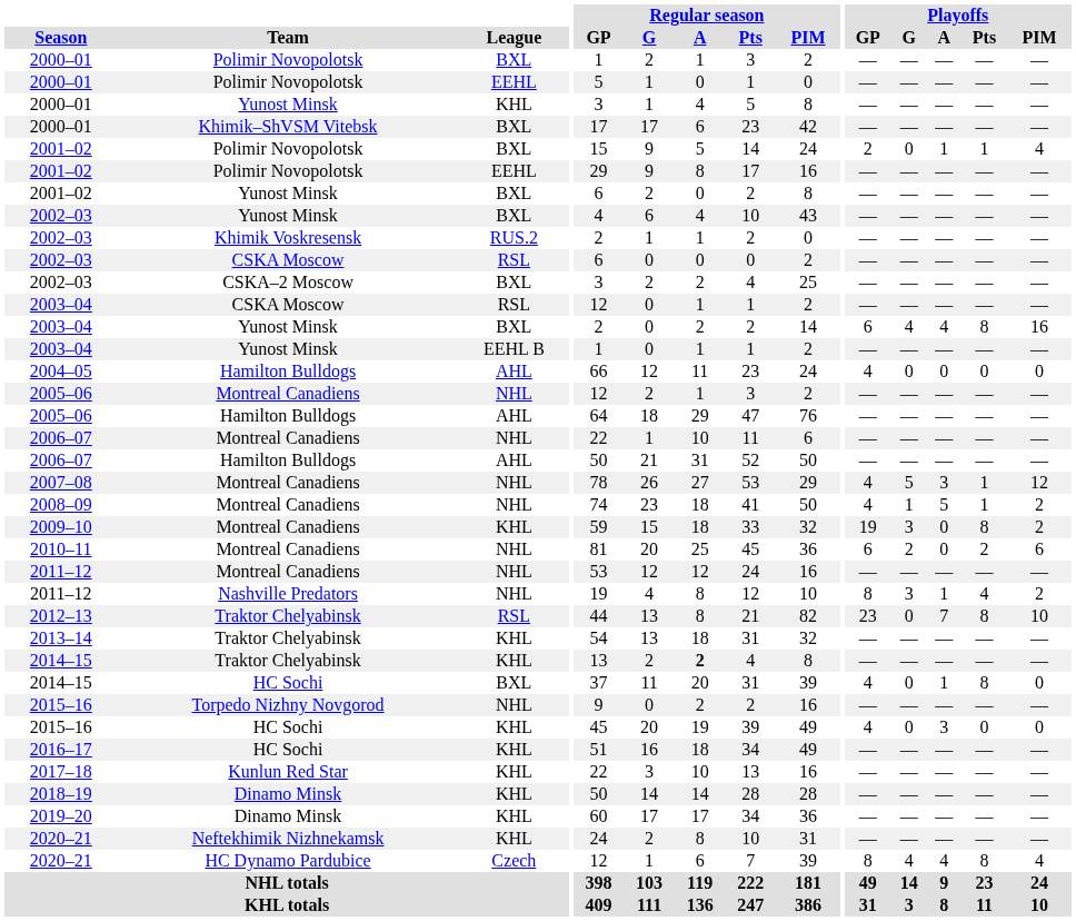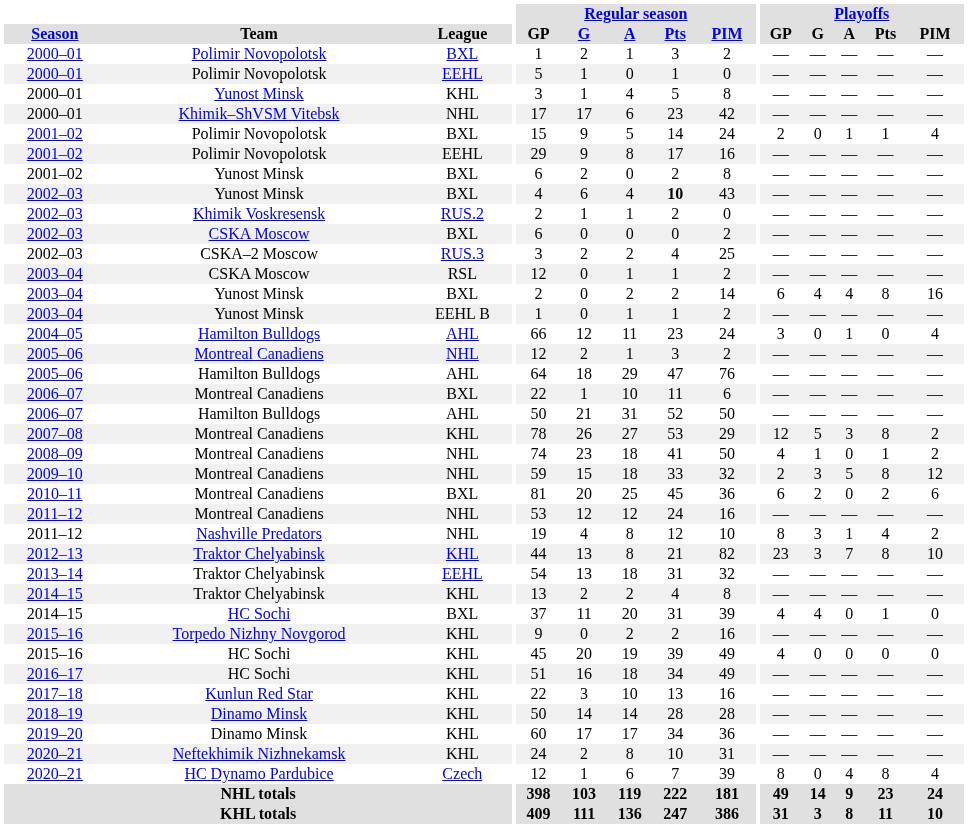 <table border="0" cellpadding="1" cellspacing="0" style="text-align:center; width:60em;">
 <tr style="background:#e0e0e0;">
 <th colspan="3" bgcolor="#ffffff"></th>
 <th rowspan="99" bgcolor="#ffffff"></th>
 <th colspan="5"><a href='#'>Regular season</a></th>
 <th rowspan="99" bgcolor="#ffffff"></th>
 <th colspan="5"><a href='#'>Playoffs</a></th>
 </tr>
 <tr style="background:#e0e0e0;">
 <th><a href='#'>Season</a></th>
 <th>Team</th>
 <th>League</th>
 <th>GP</th>
 <th><a href='#'>G</a></th>
 <th><a href='#'>A</a></th>
 <th><a href='#'>Pts</a></th>
 <th><a href='#'>PIM</a></th>
 <th>GP</th>
 <th>G</th>
 <th>A</th>
 <th>Pts</th>
 <th>PIM</th>
 </tr>
 <tr>
 <td><a href='#'>2000–01</a></td>
 <td><a href='#'>Polimir Novopolotsk</a></td>
 <td><a href='#'>BXL</a></td>
 <td>1</td>
 <td>2</td>
 <td>1</td>
 <td>3</td>
 <td>2</td>
 <td>—</td>
 <td>—</td>
 <td>—</td>
 <td>—</td>
 <td>—</td>
 </tr>
 <tr style="background:#f0f0f0;">
 <td><a href='#'>2000–01</a></td>
 <td>Polimir Novopolotsk</td>
 <td><a href='#'>EEHL</a></td>
 <td>5</td>
 <td>1</td>
 <td>0</td>
 <td>1</td>
 <td>0</td>
 <td>—</td>
 <td>—</td>
 <td>—</td>
 <td>—</td>
 <td>—</td>
 </tr>
 <tr>
 <td>2000–01</td>
 <td><a href='#'>Yunost Minsk</a></td>
 <td>KHL</td>
 <td>3</td>
 <td>1</td>
 <td>4</td>
 <td>5</td>
 <td>8</td>
 <td>—</td>
 <td>—</td>
 <td>—</td>
 <td>—</td>
 <td>—</td>
 </tr>
 <tr style="background:#f0f0f0;">
 <td>2000–01</td>
 <td><a href='#'>Khimik–ShVSM Vitebsk</a></td>
-<td>BXL</td>
+<td>NHL</td>
 <td>17</td>
 <td>17</td>
 <td>6</td>
 <td>23</td>
 <td>42</td>
 <td>—</td>
 <td>—</td>
 <td>—</td>
 <td>—</td>
 <td>—</td>
 </tr>
 <tr>
 <td><a href='#'>2001–02</a></td>
 <td>Polimir Novopolotsk</td>
 <td>BXL</td>
 <td>15</td>
 <td>9</td>
 <td>5</td>
 <td>14</td>
 <td>24</td>
 <td>2</td>
 <td>0</td>
 <td>1</td>
 <td>1</td>
 <td>4</td>
 </tr>
 <tr style="background:#f0f0f0;">
 <td><a href='#'>2001–02</a></td>
 <td>Polimir Novopolotsk</td>
 <td>EEHL</td>
 <td>29</td>
 <td>9</td>
 <td>8</td>
 <td>17</td>
 <td>16</td>
 <td>—</td>
 <td>—</td>
 <td>—</td>
 <td>—</td>
 <td>—</td>
 </tr>
 <tr>
 <td>2001–02</td>
 <td>Yunost Minsk</td>
 <td>BXL</td>
 <td>6</td>
 <td>2</td>
 <td>0</td>
 <td>2</td>
 <td>8</td>
 <td>—</td>
 <td>—</td>
 <td>—</td>
 <td>—</td>
 <td>—</td>
 </tr>
 <tr style="background:#f0f0f0;">
 <td><a href='#'>2002–03</a></td>
 <td>Yunost Minsk</td>
 <td>BXL</td>
 <td>4</td>
 <td>6</td>
 <td>4</td>
-<td>10</td>
+<td><strong>10</strong></td>
 <td>43</td>
 <td>—</td>
 <td>—</td>
 <td>—</td>
 <td>—</td>
 <td>—</td>
 </tr>
 <tr>
 <td><a href='#'>2002–03</a></td>
 <td><a href='#'>Khimik Voskresensk</a></td>
 <td><a href='#'>RUS.2</a></td>
 <td>2</td>
 <td>1</td>
 <td>1</td>
 <td>2</td>
 <td>0</td>
 <td>—</td>
 <td>—</td>
 <td>—</td>
 <td>—</td>
 <td>—</td>
 </tr>
 <tr style="background:#f0f0f0;">
 <td><a href='#'>2002–03</a></td>
 <td><a href='#'>CSKA Moscow</a></td>
-<td><a href='#'>RSL</a></td>
+<td>BXL</td>
 <td>6</td>
 <td>0</td>
 <td>0</td>
 <td>0</td>
 <td>2</td>
 <td>—</td>
 <td>—</td>
 <td>—</td>
 <td>—</td>
 <td>—</td>
 </tr>
 <tr>
 <td>2002–03</td>
 <td>CSKA–2 Moscow</td>
-<td>BXL</td>
+<td><a href='#'>RUS.3</a></td>
 <td>3</td>
 <td>2</td>
 <td>2</td>
 <td>4</td>
 <td>25</td>
 <td>—</td>
 <td>—</td>
 <td>—</td>
 <td>—</td>
 <td>—</td>
 </tr>
 <tr style="background:#f0f0f0;">
 <td><a href='#'>2003–04</a></td>
 <td>CSKA Moscow</td>
 <td>RSL</td>
 <td>12</td>
 <td>0</td>
 <td>1</td>
 <td>1</td>
 <td>2</td>
 <td>—</td>
 <td>—</td>
 <td>—</td>
 <td>—</td>
 <td>—</td>
 </tr>
 <tr>
 <td><a href='#'>2003–04</a></td>
 <td>Yunost Minsk</td>
 <td>BXL</td>
 <td>2</td>
 <td>0</td>
 <td>2</td>
 <td>2</td>
 <td>14</td>
 <td>6</td>
 <td>4</td>
 <td>4</td>
 <td>8</td>
 <td>16</td>
 </tr>
 <tr style="background:#f0f0f0;">
 <td><a href='#'>2003–04</a></td>
 <td>Yunost Minsk</td>
 <td>EEHL B</td>
 <td>1</td>
 <td>0</td>
 <td>1</td>
 <td>1</td>
 <td>2</td>
 <td>—</td>
 <td>—</td>
 <td>—</td>
 <td>—</td>
 <td>—</td>
 </tr>
 <tr>
 <td><a href='#'>2004–05</a></td>
 <td><a href='#'>Hamilton Bulldogs</a></td>
 <td><a href='#'>AHL</a></td>
 <td>66</td>
 <td>12</td>
 <td>11</td>
 <td>23</td>
 <td>24</td>
+<td>3</td>
+<td>0</td>
+<td>1</td>
+<td>0</td>
 <td>4</td>
-<td>0</td>
-<td>0</td>
-<td>0</td>
-<td>0</td>
 </tr>
 <tr style="background:#f0f0f0;">
 <td><a href='#'>2005–06</a></td>
 <td><a href='#'>Montreal Canadiens</a></td>
 <td><a href='#'>NHL</a></td>
 <td>12</td>
 <td>2</td>
 <td>1</td>
 <td>3</td>
 <td>2</td>
 <td>—</td>
 <td>—</td>
 <td>—</td>
 <td>—</td>
 <td>—</td>
 </tr>
 <tr>
 <td><a href='#'>2005–06</a></td>
 <td>Hamilton Bulldogs</td>
 <td>AHL</td>
 <td>64</td>
 <td>18</td>
 <td>29</td>
 <td>47</td>
 <td>76</td>
 <td>—</td>
 <td>—</td>
 <td>—</td>
 <td>—</td>
 <td>—</td>
 </tr>
 <tr style="background:#f0f0f0;">
 <td><a href='#'>2006–07</a></td>
 <td>Montreal Canadiens</td>
-<td>NHL</td>
+<td>BXL</td>
 <td>22</td>
 <td>1</td>
 <td>10</td>
 <td>11</td>
 <td>6</td>
 <td>—</td>
 <td>—</td>
 <td>—</td>
 <td>—</td>
 <td>—</td>
 </tr>
 <tr>
 <td><a href='#'>2006–07</a></td>
 <td>Hamilton Bulldogs</td>
 <td>AHL</td>
 <td>50</td>
 <td>21</td>
 <td>31</td>
 <td>52</td>
 <td>50</td>
 <td>—</td>
 <td>—</td>
 <td>—</td>
 <td>—</td>
 <td>—</td>
 </tr>
 <tr style="background:#f0f0f0;">
 <td><a href='#'>2007–08</a></td>
 <td>Montreal Canadiens</td>
-<td>NHL</td>
+<td>KHL</td>
 <td>78</td>
 <td>26</td>
 <td>27</td>
 <td>53</td>
 <td>29</td>
-<td>4</td>
+<td>12</td>
 <td>5</td>
 <td>3</td>
-<td>1</td>
-<td>12</td>
+<td>8</td>
+<td>2</td>
 </tr>
 <tr>
 <td><a href='#'>2008–09</a></td>
 <td>Montreal Canadiens</td>
 <td>NHL</td>
 <td>74</td>
 <td>23</td>
 <td>18</td>
 <td>41</td>
 <td>50</td>
 <td>4</td>
 <td>1</td>
-<td>5</td>
+<td>0</td>
 <td>1</td>
 <td>2</td>
 </tr>
 <tr style="background:#f0f0f0;">
 <td><a href='#'>2009–10</a></td>
 <td>Montreal Canadiens</td>
-<td>KHL</td>
+<td>NHL</td>
 <td>59</td>
 <td>15</td>
 <td>18</td>
 <td>33</td>
 <td>32</td>
-<td>19</td>
+<td>2</td>
 <td>3</td>
-<td>0</td>
+<td>5</td>
 <td>8</td>
-<td>2</td>
+<td>12</td>
 </tr>
 <tr>
 <td><a href='#'>2010–11</a></td>
 <td>Montreal Canadiens</td>
-<td>NHL</td>
+<td>BXL</td>
 <td>81</td>
 <td>20</td>
 <td>25</td>
 <td>45</td>
 <td>36</td>
 <td>6</td>
 <td>2</td>
 <td>0</td>
 <td>2</td>
 <td>6</td>
 </tr>
 <tr style="background:#f0f0f0;">
 <td><a href='#'>2011–12</a></td>
 <td>Montreal Canadiens</td>
 <td>NHL</td>
 <td>53</td>
 <td>12</td>
 <td>12</td>
 <td>24</td>
 <td>16</td>
 <td>—</td>
 <td>—</td>
 <td>—</td>
 <td>—</td>
 <td>—</td>
 </tr>
 <tr>
 <td>2011–12</td>
 <td><a href='#'>Nashville Predators</a></td>
 <td>NHL</td>
 <td>19</td>
 <td>4</td>
 <td>8</td>
 <td>12</td>
 <td>10</td>
 <td>8</td>
 <td>3</td>
 <td>1</td>
 <td>4</td>
 <td>2</td>
 </tr>
 <tr style="background:#f0f0f0;">
 <td><a href='#'>2012–13</a></td>
 <td><a href='#'>Traktor Chelyabinsk</a></td>
-<td><a href='#'>RSL</a></td>
+<td><a href='#'>KHL</a></td>
 <td>44</td>
 <td>13</td>
 <td>8</td>
 <td>21</td>
 <td>82</td>
 <td>23</td>
-<td>0</td>
+<td>3</td>
 <td>7</td>
 <td>8</td>
 <td>10</td>
 </tr>
 <tr>
 <td><a href='#'>2013–14</a></td>
 <td>Traktor Chelyabinsk</td>
-<td>KHL</td>
+<td><a href='#'>EEHL</a></td>
 <td>54</td>
 <td>13</td>
 <td>18</td>
 <td>31</td>
 <td>32</td>
 <td>—</td>
 <td>—</td>
 <td>—</td>
 <td>—</td>
 <td>—</td>
 </tr>
 <tr style="background:#f0f0f0;">
 <td><a href='#'>2014–15</a></td>
 <td>Traktor Chelyabinsk</td>
 <td>KHL</td>
 <td>13</td>
 <td>2</td>
-<td><strong>2</strong></td>
+<td>2</td>
 <td>4</td>
 <td>8</td>
 <td>—</td>
 <td>—</td>
 <td>—</td>
 <td>—</td>
 <td>—</td>
 </tr>
 <tr>
 <td>2014–15</td>
 <td><a href='#'>HC Sochi</a></td>
 <td>BXL</td>
 <td>37</td>
 <td>11</td>
 <td>20</td>
 <td>31</td>
 <td>39</td>
 <td>4</td>
+<td>4</td>
 <td>0</td>
 <td>1</td>
-<td>8</td>
 <td>0</td>
 </tr>
 <tr style="background:#f0f0f0;">
 <td><a href='#'>2015–16</a></td>
 <td><a href='#'>Torpedo Nizhny Novgorod</a></td>
-<td>NHL</td>
+<td>KHL</td>
 <td>9</td>
 <td>0</td>
 <td>2</td>
 <td>2</td>
 <td>16</td>
 <td>—</td>
 <td>—</td>
 <td>—</td>
 <td>—</td>
 <td>—</td>
 </tr>
 <tr>
 <td>2015–16</td>
 <td>HC Sochi</td>
 <td>KHL</td>
 <td>45</td>
 <td>20</td>
 <td>19</td>
 <td>39</td>
 <td>49</td>
 <td>4</td>
 <td>0</td>
-<td>3</td>
+<td>0</td>
 <td>0</td>
 <td>0</td>
 </tr>
 <tr style="background:#f0f0f0;">
 <td><a href='#'>2016–17</a></td>
 <td>HC Sochi</td>
 <td>KHL</td>
 <td>51</td>
 <td>16</td>
 <td>18</td>
 <td>34</td>
 <td>49</td>
 <td>—</td>
 <td>—</td>
 <td>—</td>
 <td>—</td>
 <td>—</td>
 </tr>
 <tr>
 <td><a href='#'>2017–18</a></td>
 <td><a href='#'>Kunlun Red Star</a></td>
 <td>KHL</td>
 <td>22</td>
 <td>3</td>
 <td>10</td>
 <td>13</td>
 <td>16</td>
 <td>—</td>
 <td>—</td>
 <td>—</td>
 <td>—</td>
 <td>—</td>
 </tr>
 <tr style="background:#f0f0f0;">
 <td><a href='#'>2018–19</a></td>
 <td><a href='#'>Dinamo Minsk</a></td>
 <td>KHL</td>
 <td>50</td>
 <td>14</td>
 <td>14</td>
 <td>28</td>
 <td>28</td>
 <td>—</td>
 <td>—</td>
 <td>—</td>
 <td>—</td>
 <td>—</td>
 </tr>
 <tr>
 <td><a href='#'>2019–20</a></td>
 <td>Dinamo Minsk</td>
 <td>KHL</td>
 <td>60</td>
 <td>17</td>
 <td>17</td>
 <td>34</td>
 <td>36</td>
 <td>—</td>
 <td>—</td>
 <td>—</td>
 <td>—</td>
 <td>—</td>
 </tr>
 <tr style="background:#f0f0f0;">
 <td><a href='#'>2020–21</a></td>
 <td><a href='#'>Neftekhimik Nizhnekamsk</a></td>
 <td>KHL</td>
 <td>24</td>
 <td>2</td>
 <td>8</td>
 <td>10</td>
 <td>31</td>
 <td>—</td>
 <td>—</td>
 <td>—</td>
 <td>—</td>
 <td>—</td>
 </tr>
 <tr>
 <td><a href='#'>2020–21</a></td>
 <td><a href='#'>HC Dynamo Pardubice</a></td>
 <td><a href='#'>Czech</a></td>
 <td>12</td>
 <td>1</td>
 <td>6</td>
 <td>7</td>
 <td>39</td>
 <td>8</td>
-<td>4</td>
+<td>0</td>
 <td>4</td>
 <td>8</td>
 <td>4</td>
 </tr>
 <tr style="background:#e0e0e0;">
 <th colspan="3">NHL totals</th>
 <th>398</th>
 <th>103</th>
 <th>119</th>
 <th>222</th>
 <th>181</th>
 <th>49</th>
 <th>14</th>
 <th>9</th>
 <th>23</th>
 <th>24</th>
 </tr>
 <tr style="background:#e0e0e0;">
 <th colspan="3">KHL totals</th>
 <th>409</th>
 <th>111</th>
 <th>136</th>
 <th>247</th>
 <th>386</th>
 <th>31</th>
 <th>3</th>
 <th>8</th>
 <th>11</th>
 <th>10</th>
 </tr>
 </table>
